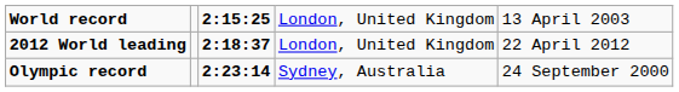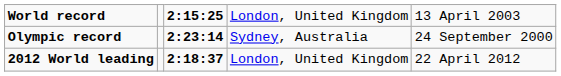 <table class="wikitable">
 <tr>
 <td><strong>World record</strong></td>
 <td></td>
 <td><strong>2:15:25</strong></td>
 <td><a href='#'>London</a>, United Kingdom</td>
 <td>13 April 2003</td>
 </tr>
 <tr>
+<td><strong>Olympic record</strong></td>
+<td></td>
+<td><strong>2:23:14</strong></td>
+<td><a href='#'>Sydney</a>, Australia</td>
+<td>24 September 2000</td>
+</tr>
+<tr>
 <td><strong>2012 World leading</strong></td>
 <td></td>
 <td><strong>2:18:37</strong></td>
 <td><a href='#'>London</a>, United Kingdom</td>
 <td>22 April 2012</td>
 </tr>
-<tr>
-<td><strong>Olympic record</strong></td>
-<td></td>
-<td><strong>2:23:14</strong></td>
-<td><a href='#'>Sydney</a>, Australia</td>
-<td>24 September 2000</td>
-</tr>
 </table>
